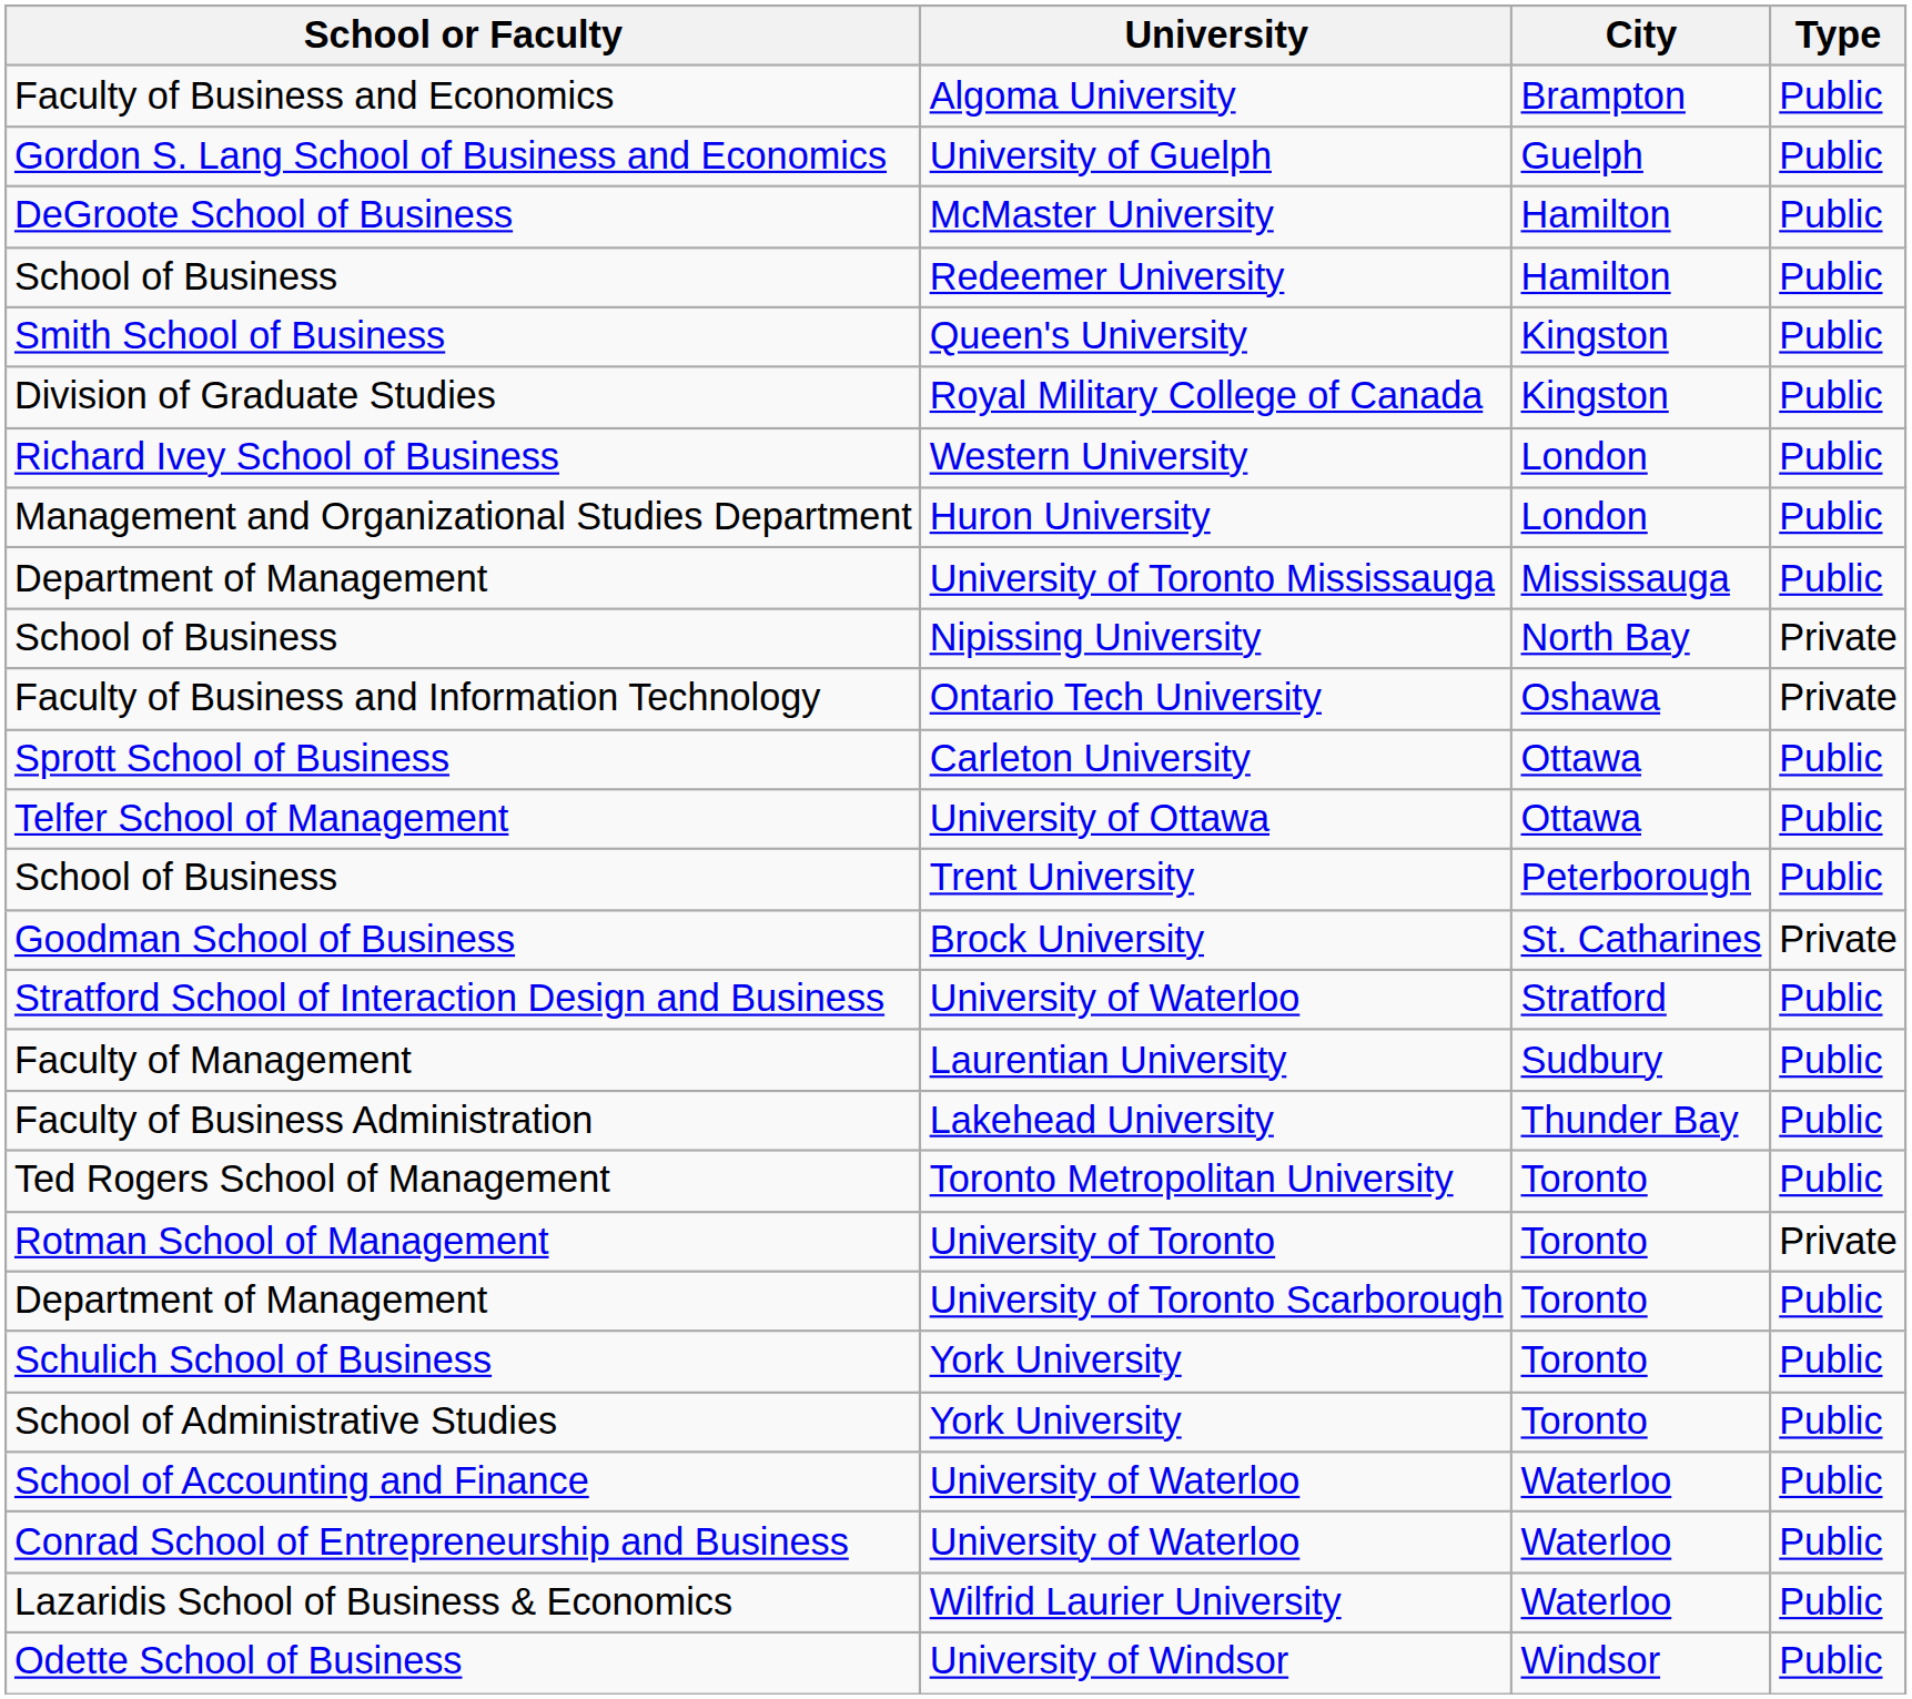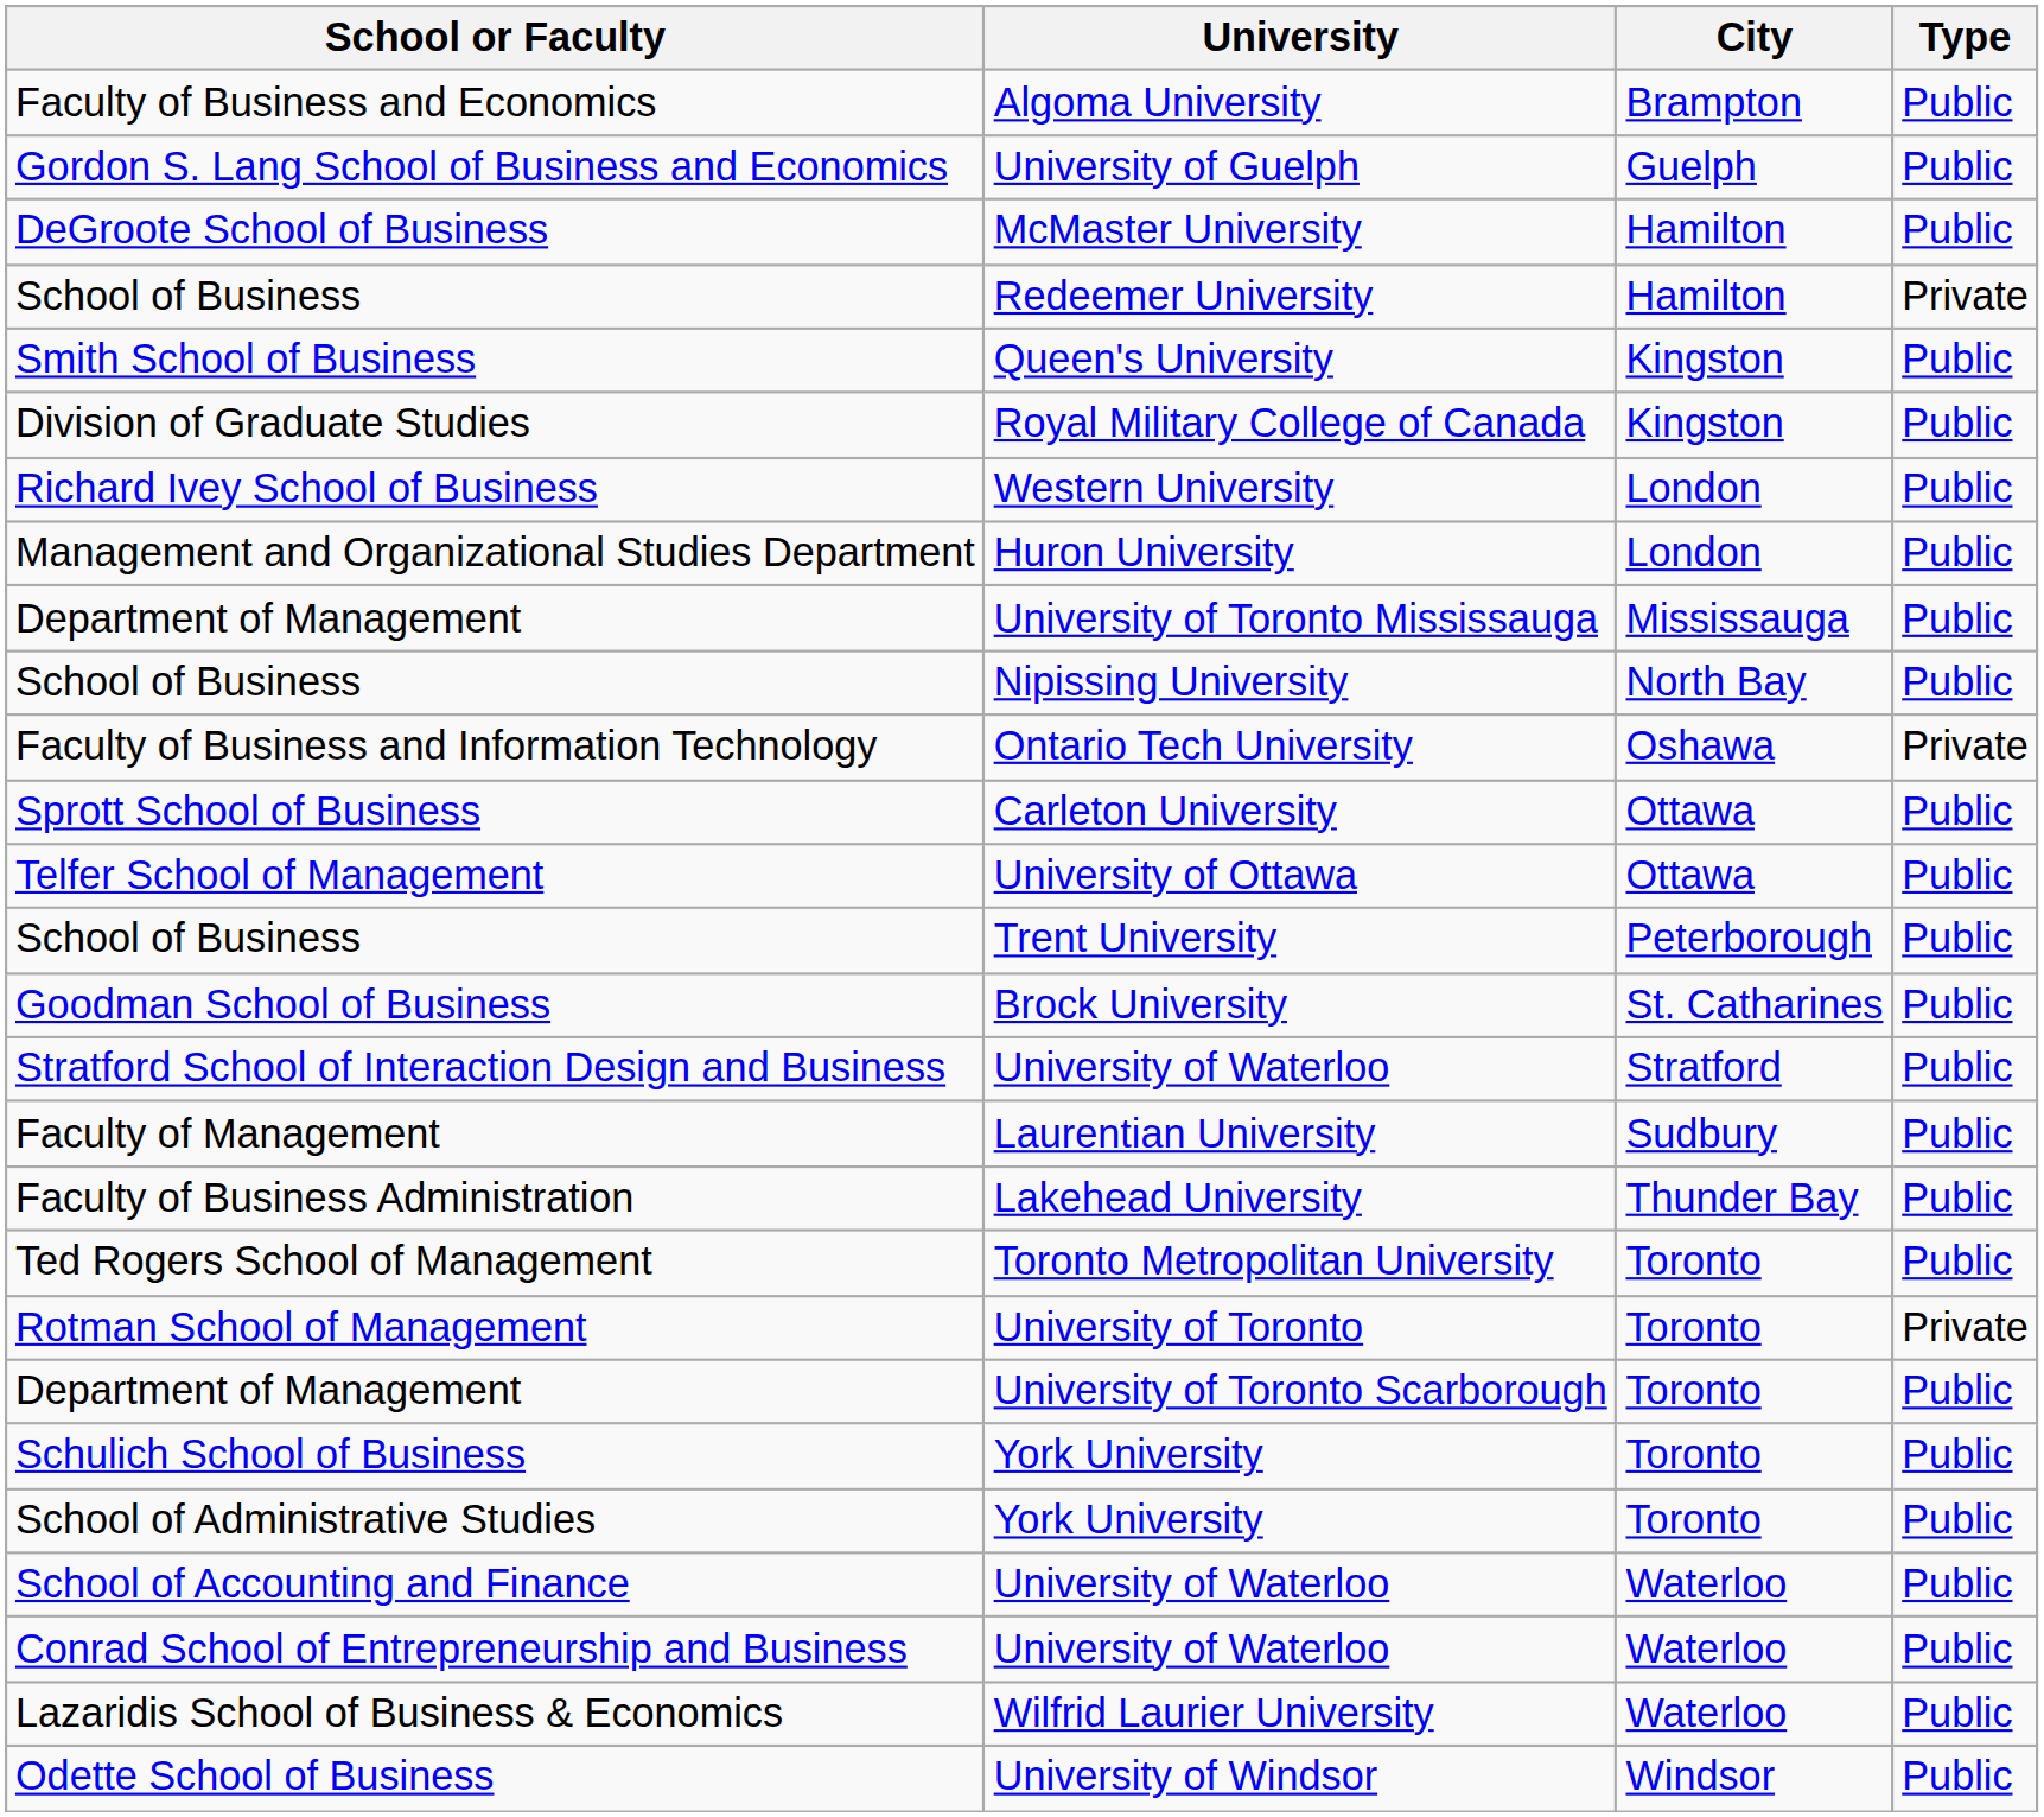 <table class="wikitable sortable mw-collapsible mw-collapsed">
 <tr>
 <th>School or Faculty</th>
 <th>University</th>
 <th>City</th>
 <th>Type</th>
 </tr>
 <tr>
 <td>Faculty of Business and Economics</td>
 <td><a href='#'>Algoma University</a></td>
 <td><a href='#'>Brampton</a></td>
 <td><a href='#'>Public</a></td>
 </tr>
 <tr>
 <td><a href='#'>Gordon S. Lang School of Business and Economics</a></td>
 <td><a href='#'>University of Guelph</a></td>
 <td><a href='#'>Guelph</a></td>
 <td><a href='#'>Public</a></td>
 </tr>
 <tr>
 <td><a href='#'>DeGroote School of Business</a></td>
 <td><a href='#'>McMaster University</a></td>
 <td><a href='#'>Hamilton</a></td>
 <td><a href='#'>Public</a></td>
 </tr>
 <tr>
 <td>School of Business</td>
 <td><a href='#'>Redeemer University</a></td>
 <td><a href='#'>Hamilton</a></td>
-<td><a href='#'>Public</a></td>
+<td>Private</td>
 </tr>
 <tr>
 <td><a href='#'>Smith School of Business</a></td>
 <td><a href='#'>Queen's University</a></td>
 <td><a href='#'>Kingston</a></td>
 <td><a href='#'>Public</a></td>
 </tr>
 <tr>
 <td>Division of Graduate Studies</td>
 <td><a href='#'>Royal Military College of Canada</a></td>
 <td><a href='#'>Kingston</a></td>
 <td><a href='#'>Public</a></td>
 </tr>
 <tr>
 <td><a href='#'>Richard Ivey School of Business</a></td>
 <td><a href='#'>Western University</a></td>
 <td><a href='#'>London</a></td>
 <td><a href='#'>Public</a></td>
 </tr>
 <tr>
 <td>Management and Organizational Studies Department</td>
 <td><a href='#'>Huron University</a></td>
 <td><a href='#'>London</a></td>
 <td><a href='#'>Public</a></td>
 </tr>
 <tr>
 <td>Department of Management</td>
 <td><a href='#'>University of Toronto Mississauga</a></td>
 <td><a href='#'>Mississauga</a></td>
 <td><a href='#'>Public</a></td>
 </tr>
 <tr>
 <td>School of Business</td>
 <td><a href='#'>Nipissing University</a></td>
 <td><a href='#'>North Bay</a></td>
-<td>Private</td>
+<td><a href='#'>Public</a></td>
 </tr>
 <tr>
 <td>Faculty of Business and Information Technology</td>
 <td><a href='#'>Ontario Tech University</a></td>
 <td><a href='#'>Oshawa</a></td>
 <td>Private</td>
 </tr>
 <tr>
 <td><a href='#'>Sprott School of Business</a></td>
 <td><a href='#'>Carleton University</a></td>
 <td><a href='#'>Ottawa</a></td>
 <td><a href='#'>Public</a></td>
 </tr>
 <tr>
 <td><a href='#'>Telfer School of Management</a></td>
 <td><a href='#'>University of Ottawa</a></td>
 <td><a href='#'>Ottawa</a></td>
 <td><a href='#'>Public</a></td>
 </tr>
 <tr>
 <td>School of Business</td>
 <td><a href='#'>Trent University</a></td>
 <td><a href='#'>Peterborough</a></td>
 <td><a href='#'>Public</a></td>
 </tr>
 <tr>
 <td><a href='#'>Goodman School of Business</a></td>
 <td><a href='#'>Brock University</a></td>
 <td><a href='#'>St. Catharines</a></td>
-<td>Private</td>
+<td><a href='#'>Public</a></td>
 </tr>
 <tr>
 <td><a href='#'>Stratford School of Interaction Design and Business</a></td>
 <td><a href='#'>University of Waterloo</a></td>
 <td><a href='#'>Stratford</a></td>
 <td><a href='#'>Public</a></td>
 </tr>
 <tr>
 <td>Faculty of Management</td>
 <td><a href='#'>Laurentian University</a></td>
 <td><a href='#'>Sudbury</a></td>
 <td><a href='#'>Public</a></td>
 </tr>
 <tr>
 <td>Faculty of Business Administration</td>
 <td><a href='#'>Lakehead University</a></td>
 <td><a href='#'>Thunder Bay</a></td>
 <td><a href='#'>Public</a></td>
 </tr>
 <tr>
 <td>Ted Rogers School of Management</td>
 <td><a href='#'>Toronto Metropolitan University</a></td>
 <td><a href='#'>Toronto</a></td>
 <td><a href='#'>Public</a></td>
 </tr>
 <tr>
 <td><a href='#'>Rotman School of Management</a></td>
 <td><a href='#'>University of Toronto</a></td>
 <td><a href='#'>Toronto</a></td>
 <td>Private</td>
 </tr>
 <tr>
 <td>Department of Management</td>
 <td><a href='#'>University of Toronto Scarborough</a></td>
 <td><a href='#'>Toronto</a></td>
 <td><a href='#'>Public</a></td>
 </tr>
 <tr>
 <td><a href='#'>Schulich School of Business</a></td>
 <td><a href='#'>York University</a></td>
 <td><a href='#'>Toronto</a></td>
 <td><a href='#'>Public</a></td>
 </tr>
 <tr>
 <td>School of Administrative Studies</td>
 <td><a href='#'>York University</a></td>
 <td><a href='#'>Toronto</a></td>
 <td><a href='#'>Public</a></td>
 </tr>
 <tr>
 <td><a href='#'>School of Accounting and Finance</a></td>
 <td><a href='#'>University of Waterloo</a></td>
 <td><a href='#'>Waterloo</a></td>
 <td><a href='#'>Public</a></td>
 </tr>
 <tr>
 <td><a href='#'>Conrad School of Entrepreneurship and Business</a></td>
 <td><a href='#'>University of Waterloo</a></td>
 <td><a href='#'>Waterloo</a></td>
 <td><a href='#'>Public</a></td>
 </tr>
 <tr>
 <td>Lazaridis School of Business & Economics</td>
 <td><a href='#'>Wilfrid Laurier University</a></td>
 <td><a href='#'>Waterloo</a></td>
 <td><a href='#'>Public</a></td>
 </tr>
 <tr>
 <td><a href='#'>Odette School of Business</a></td>
 <td><a href='#'>University of Windsor</a></td>
 <td><a href='#'>Windsor</a></td>
 <td><a href='#'>Public</a></td>
 </tr>
 </table>
